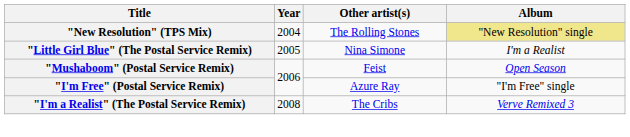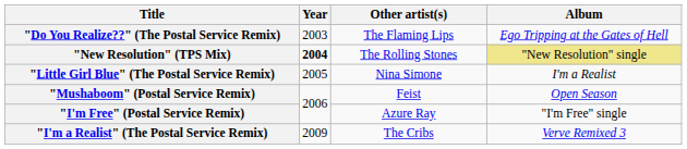 <table class="wikitable plainrowheaders" style="text-align:center;">
 <tr>
 <th scope="col" style="width:23em;">Title</th>
 <th scope="col">Year</th>
 <th scope="col" style="width:12em;">Other artist(s)</th>
 <th scope="col" style="width:15em;">Album</th>
 </tr>
 <tr>
+<th scope="row">"<a href='#'>Do You Realize??</a>" (The Postal Service Remix)</th>
+<td>2003</td>
+<td><a href='#'>The Flaming Lips</a></td>
+<td><em><a href='#'>Ego Tripping at the Gates of Hell</a></em></td>
+</tr>
+<tr>
 <th scope="row">"New Resolution" (TPS Mix)</th>
-<td>2004</td>
+<td><strong>2004</strong></td>
 <td><a href='#'>The Rolling Stones</a></td>
 <td style="background: khaki;">"New Resolution" single</td>
 </tr>
 <tr>
 <th scope="row">"<a href='#'>Little Girl Blue</a>" (The Postal Service Remix)</th>
 <td>2005</td>
 <td><a href='#'>Nina Simone</a></td>
 <td><em>I'm a Realist</em></td>
 </tr>
 <tr>
 <th scope="row">"<a href='#'>Mushaboom</a>" (Postal Service Remix)</th>
 <td rowspan="2">2006</td>
 <td><a href='#'>Feist</a></td>
 <td><em><a href='#'>Open Season</a></em></td>
 </tr>
 <tr>
 <th scope="row">"<a href='#'>I'm Free</a>" (Postal Service Remix)</th>
 <td><a href='#'>Azure Ray</a></td>
 <td>"I'm Free" single</td>
 </tr>
 <tr>
 <th scope="row">"<a href='#'>I'm a Realist</a>" (The Postal Service Remix)</th>
-<td>2008</td>
+<td>2009</td>
 <td><a href='#'>The Cribs</a></td>
 <td><em><a href='#'>Verve Remixed 3</a></em></td>
 </tr>
 </table>
